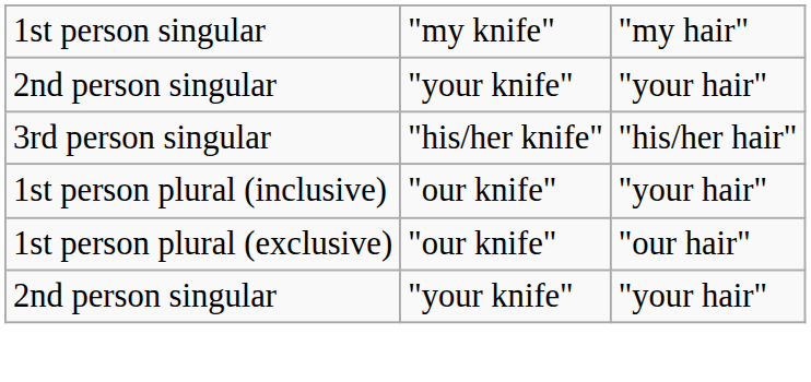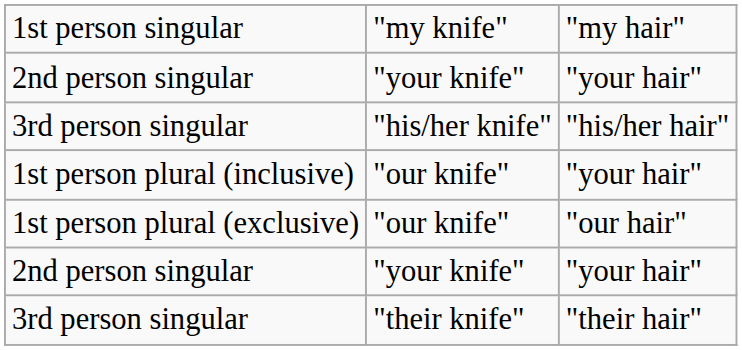 <table class="wikitable">
 <tr>
 <td>1st person singular</td>
 <td> "my knife"</td>
 <td> "my hair"</td>
 </tr>
 <tr ->
 <td>2nd person singular</td>
 <td> "your knife"</td>
 <td> "your hair"</td>
 </tr>
 <tr ->
 <td>3rd person singular</td>
 <td> "his/her knife"</td>
 <td> "his/her hair"</td>
 </tr>
 <tr ->
 <td>1st person plural (inclusive)</td>
 <td> "our knife"</td>
 <td> "your hair"</td>
 </tr>
 <tr ->
 <td>1st person plural (exclusive)</td>
 <td> "our knife"</td>
 <td> "our hair"</td>
 </tr>
 <tr ->
 <td>2nd person singular</td>
 <td> "your knife"</td>
 <td> "your hair"</td>
 </tr>
+<tr ->
+<td>3rd person singular</td>
+<td> "their knife"</td>
+<td> "their hair"</td>
+</tr>
 </table>
